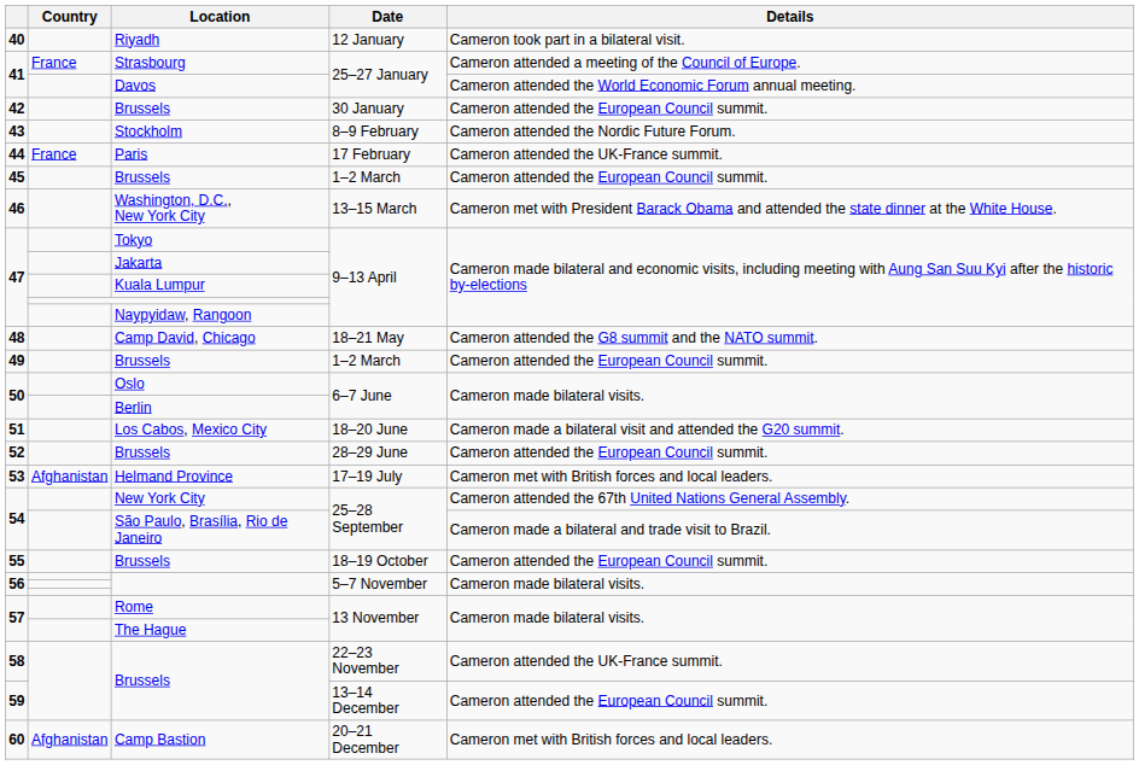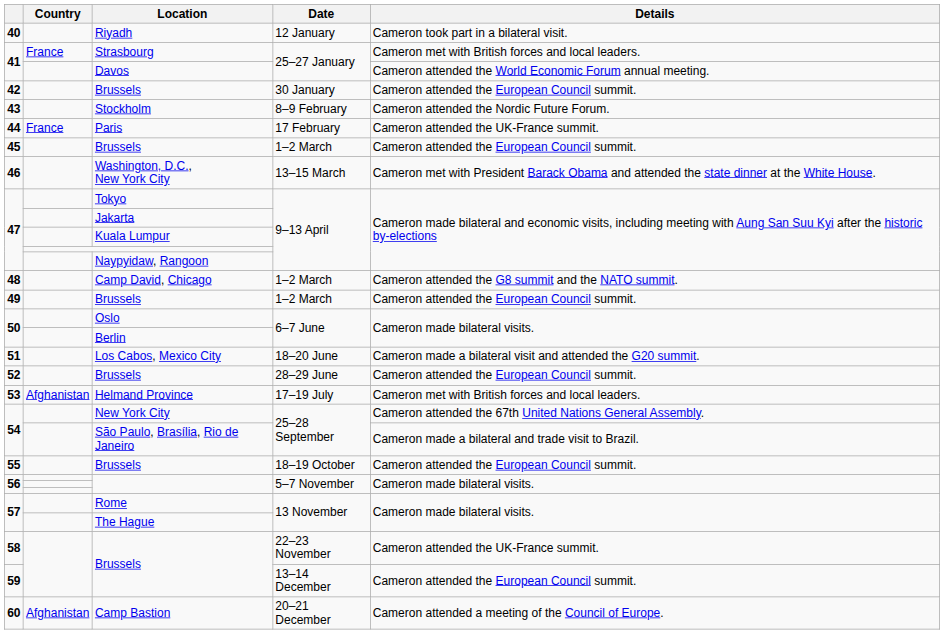 <table class="wikitable sortable">
 <tr>
 <th></th>
 <th>Country</th>
 <th>Location</th>
 <th>Date</th>
 <th>Details</th>
 </tr>
 <tr>
 <td><strong>40</strong></td>
 <td></td>
 <td><a href='#'>Riyadh</a></td>
 <td>12 January</td>
 <td>Cameron took part in a bilateral visit.</td>
 </tr>
 <tr>
 <td rowspan=2><strong>41</strong></td>
 <td> <a href='#'>France</a></td>
 <td><a href='#'>Strasbourg</a></td>
 <td rowspan=2>25–27 January</td>
-<td>Cameron attended a meeting of the <a href='#'>Council of Europe</a>.</td>
+<td>Cameron met with British forces and local leaders.</td>
 </tr>
 <tr>
 <td></td>
 <td><a href='#'>Davos</a></td>
 <td>Cameron attended the <a href='#'>World Economic Forum</a> annual meeting.</td>
 </tr>
 <tr>
 <td><strong>42</strong></td>
 <td></td>
 <td><a href='#'>Brussels</a></td>
 <td>30 January</td>
 <td>Cameron attended the <a href='#'>European Council</a> summit.</td>
 </tr>
 <tr>
 <td><strong>43</strong></td>
 <td></td>
 <td><a href='#'>Stockholm</a></td>
 <td>8–9 February</td>
 <td>Cameron attended the Nordic Future Forum.</td>
 </tr>
 <tr>
 <td><strong>44</strong></td>
 <td> <a href='#'>France</a></td>
 <td><a href='#'>Paris</a></td>
 <td>17 February</td>
 <td>Cameron attended the UK-France summit.</td>
 </tr>
 <tr>
 <td><strong>45</strong></td>
 <td></td>
 <td><a href='#'>Brussels</a></td>
 <td>1–2 March</td>
 <td>Cameron attended the <a href='#'>European Council</a> summit.</td>
 </tr>
 <tr>
 <td><strong>46</strong></td>
 <td></td>
 <td><a href='#'>Washington, D.C.</a>,<br><a href='#'>New York City</a></td>
 <td>13–15 March</td>
 <td>Cameron met with President <a href='#'>Barack Obama</a> and attended the <a href='#'>state dinner</a> at the <a href='#'>White House</a>.</td>
 </tr>
 <tr>
 <td rowspan=5><strong>47</strong></td>
 <td></td>
 <td><a href='#'>Tokyo</a></td>
 <td rowspan=5>9–13 April</td>
 <td rowspan=5>Cameron made bilateral and economic visits, including meeting with <a href='#'>Aung San Suu Kyi</a> after the <a href='#'>historic by-elections</a></td>
 </tr>
 <tr>
 <td></td>
 <td><a href='#'>Jakarta</a></td>
 </tr>
 <tr>
 <td></td>
 <td><a href='#'>Kuala Lumpur</a></td>
 </tr>
 <tr>
 <td colspan="2"></td>
 </tr>
 <tr>
 <td></td>
 <td><a href='#'>Naypyidaw</a>, <a href='#'>Rangoon</a></td>
 </tr>
 <tr>
 <td><strong>48</strong></td>
 <td></td>
 <td><a href='#'>Camp David</a>, <a href='#'>Chicago</a></td>
-<td>18–21 May</td>
+<td>1–2 March</td>
 <td>Cameron attended the <a href='#'>G8 summit</a> and the <a href='#'>NATO summit</a>.</td>
 </tr>
 <tr>
 <td><strong>49</strong></td>
 <td></td>
 <td><a href='#'>Brussels</a></td>
 <td>1–2 March</td>
 <td>Cameron attended the <a href='#'>European Council</a> summit.</td>
 </tr>
 <tr>
 <td rowspan=2><strong>50</strong></td>
 <td></td>
 <td><a href='#'>Oslo</a></td>
 <td rowspan=2>6–7 June</td>
 <td rowspan=2>Cameron made bilateral visits.</td>
 </tr>
 <tr>
 <td></td>
 <td><a href='#'>Berlin</a></td>
 </tr>
 <tr>
 <td><strong>51</strong></td>
 <td></td>
 <td><a href='#'>Los Cabos</a>, <a href='#'>Mexico City</a></td>
 <td>18–20 June</td>
 <td>Cameron made a bilateral visit and attended the <a href='#'>G20 summit</a>.</td>
 </tr>
 <tr>
 <td><strong>52</strong></td>
 <td></td>
 <td><a href='#'>Brussels</a></td>
 <td>28–29 June</td>
 <td>Cameron attended the <a href='#'>European Council</a> summit.</td>
 </tr>
 <tr>
 <td><strong>53</strong></td>
 <td> <a href='#'>Afghanistan</a></td>
 <td><a href='#'>Helmand Province</a></td>
 <td>17–19 July</td>
 <td>Cameron met with British forces and local leaders.</td>
 </tr>
 <tr>
 <td rowspan=2><strong>54</strong></td>
 <td></td>
 <td><a href='#'>New York City</a></td>
 <td rowspan=2>25–28 September</td>
 <td>Cameron attended the 67th <a href='#'>United Nations General Assembly</a>.</td>
 </tr>
 <tr>
 <td></td>
 <td><a href='#'>São Paulo</a>, <a href='#'>Brasília</a>, <a href='#'>Rio de Janeiro</a></td>
 <td>Cameron made a bilateral and trade visit to Brazil.</td>
 </tr>
 <tr>
 <td><strong>55</strong></td>
 <td></td>
 <td><a href='#'>Brussels</a></td>
 <td>18–19 October</td>
 <td>Cameron attended the <a href='#'>European Council</a> summit.</td>
 </tr>
 <tr>
 <td rowspan=3><strong>56</strong></td>
 <td></td>
 <td rowspan=3></td>
 <td rowspan=3>5–7 November</td>
 <td rowspan=3>Cameron made bilateral visits.</td>
 </tr>
 <tr>
 <td></td>
 </tr>
 <tr>
 <td></td>
 </tr>
 <tr>
 <td rowspan=2><strong>57</strong></td>
 <td></td>
 <td><a href='#'>Rome</a></td>
 <td rowspan=2>13 November</td>
 <td rowspan=2>Cameron made bilateral visits.</td>
 </tr>
 <tr>
 <td></td>
 <td><a href='#'>The Hague</a></td>
 </tr>
 <tr>
 <td><strong>58</strong></td>
 <td rowspan=2></td>
 <td rowspan=2><a href='#'>Brussels</a></td>
 <td>22–23 November</td>
 <td>Cameron attended the UK-France summit.</td>
 </tr>
 <tr>
 <td><strong>59</strong></td>
 <td>13–14 December</td>
 <td>Cameron attended the <a href='#'>European Council</a> summit.</td>
 </tr>
 <tr>
 <td><strong>60</strong></td>
 <td> <a href='#'>Afghanistan</a></td>
 <td><a href='#'>Camp Bastion</a></td>
 <td>20–21 December</td>
-<td>Cameron met with British forces and local leaders.</td>
+<td>Cameron attended a meeting of the <a href='#'>Council of Europe</a>.</td>
 </tr>
 </table>
